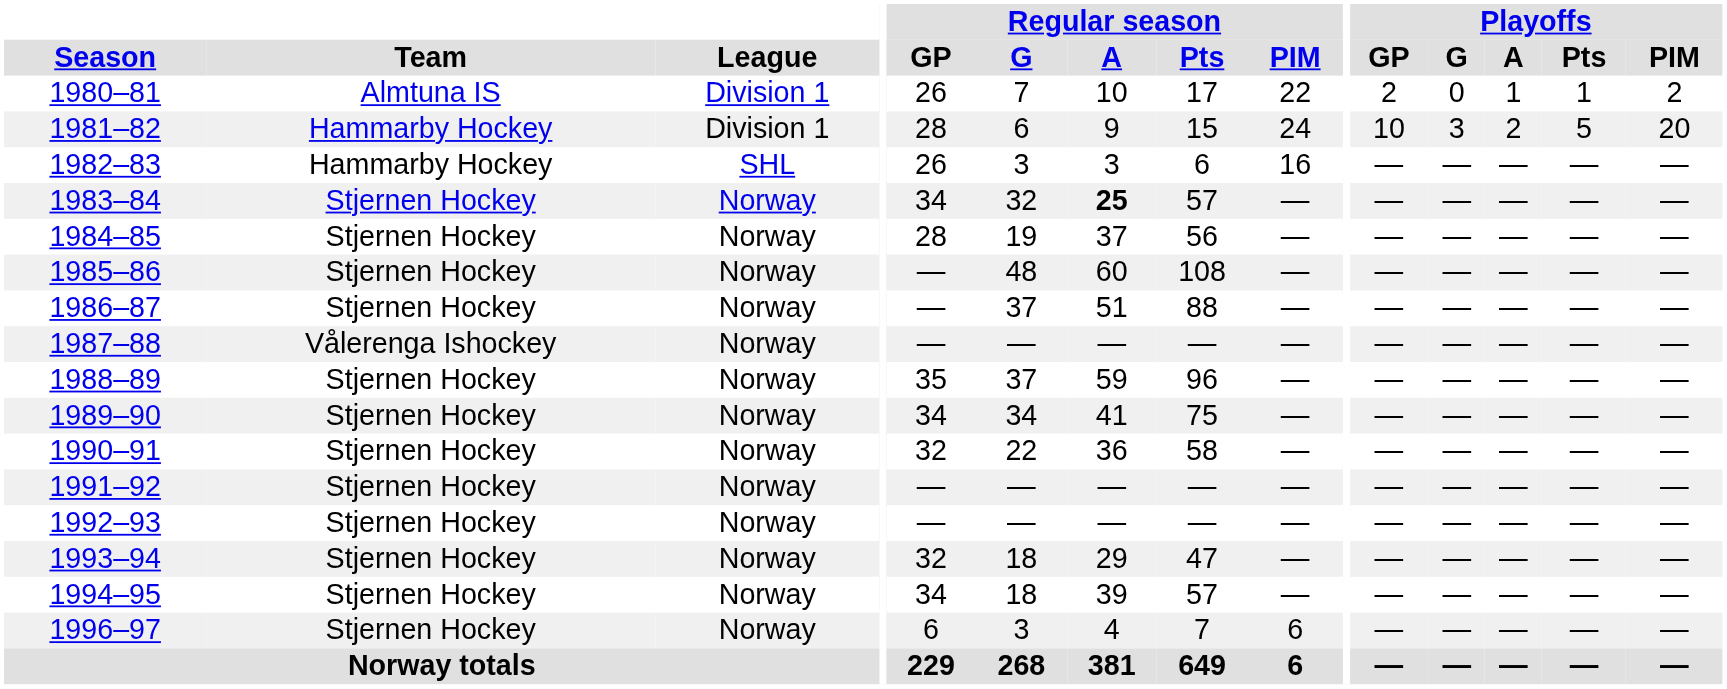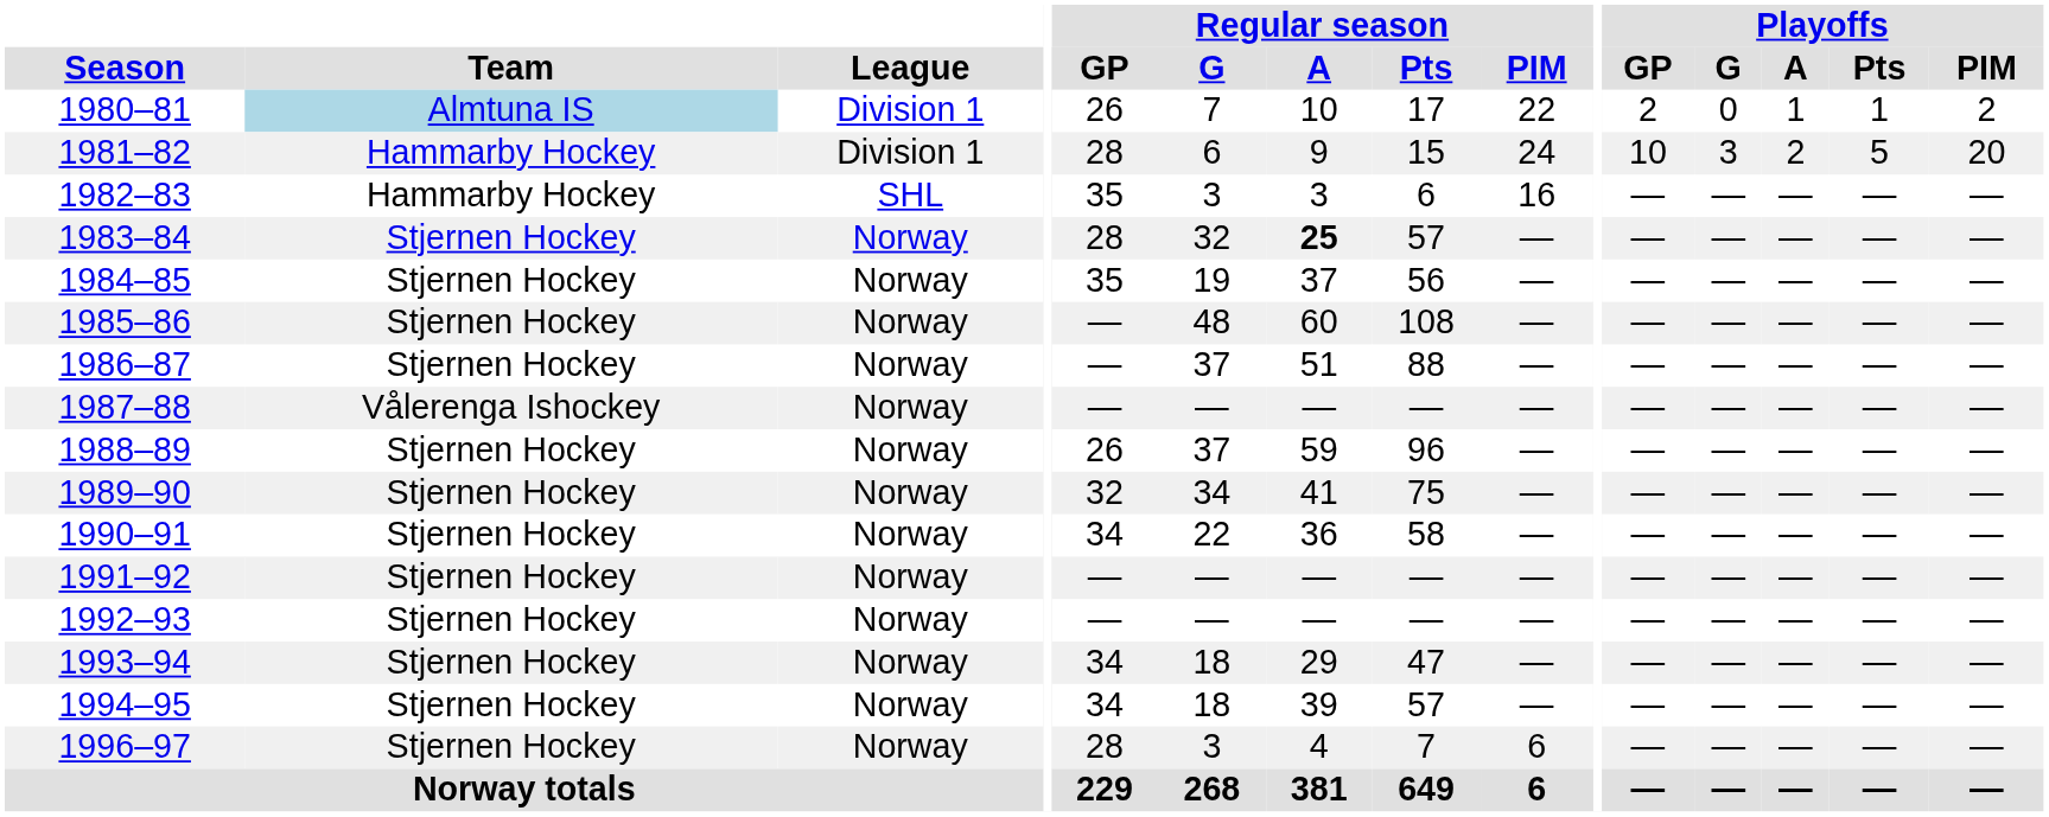 <table border="0" cellpadding="1" cellspacing="0" style="text-align:center; width:60em">
 <tr bgcolor="#e0e0e0">
 <th colspan="3" bgcolor="#ffffff"></th>
 <th rowspan="99" bgcolor="#ffffff"></th>
 <th colspan="5"><a href='#'>Regular season</a></th>
 <th rowspan="99" bgcolor="#ffffff"></th>
 <th colspan="5"><a href='#'>Playoffs</a></th>
 </tr>
 <tr bgcolor="#e0e0e0">
 <th><a href='#'>Season</a></th>
 <th>Team</th>
 <th>League</th>
 <th>GP</th>
 <th><a href='#'>G</a></th>
 <th><a href='#'>A</a></th>
 <th><a href='#'>Pts</a></th>
 <th><a href='#'>PIM</a></th>
 <th>GP</th>
 <th>G</th>
 <th>A</th>
 <th>Pts</th>
 <th>PIM</th>
 </tr>
 <tr>
 <td><a href='#'>1980–81</a></td>
-<td><a href='#'>Almtuna IS</a></td>
+<td style="background: lightblue;"><a href='#'>Almtuna IS</a></td>
 <td><a href='#'>Division 1</a></td>
 <td>26</td>
 <td>7</td>
 <td>10</td>
 <td>17</td>
 <td>22</td>
 <td>2</td>
 <td>0</td>
 <td>1</td>
 <td>1</td>
 <td>2</td>
 </tr>
 <tr bgcolor="#f0f0f0">
 <td><a href='#'>1981–82</a></td>
 <td><a href='#'>Hammarby Hockey</a></td>
 <td>Division 1</td>
 <td>28</td>
 <td>6</td>
 <td>9</td>
 <td>15</td>
 <td>24</td>
 <td>10</td>
 <td>3</td>
 <td>2</td>
 <td>5</td>
 <td>20</td>
 </tr>
 <tr>
 <td><a href='#'>1982–83</a></td>
 <td>Hammarby Hockey</td>
 <td><a href='#'>SHL</a></td>
-<td>26</td>
+<td>35</td>
 <td>3</td>
 <td>3</td>
 <td>6</td>
 <td>16</td>
 <td>—</td>
 <td>—</td>
 <td>—</td>
 <td>—</td>
 <td>—</td>
 </tr>
 <tr bgcolor="#f0f0f0">
 <td><a href='#'>1983–84</a></td>
 <td><a href='#'>Stjernen Hockey</a></td>
 <td><a href='#'>Norway</a></td>
-<td>34</td>
+<td>28</td>
 <td>32</td>
 <td><strong>25</strong></td>
 <td>57</td>
 <td>—</td>
 <td>—</td>
 <td>—</td>
 <td>—</td>
 <td>—</td>
 <td>—</td>
 </tr>
 <tr>
 <td><a href='#'>1984–85</a></td>
 <td>Stjernen Hockey</td>
 <td>Norway</td>
-<td>28</td>
+<td>35</td>
 <td>19</td>
 <td>37</td>
 <td>56</td>
 <td>—</td>
 <td>—</td>
 <td>—</td>
 <td>—</td>
 <td>—</td>
 <td>—</td>
 </tr>
 <tr bgcolor="#f0f0f0">
 <td><a href='#'>1985–86</a></td>
 <td>Stjernen Hockey</td>
 <td>Norway</td>
 <td>—</td>
 <td>48</td>
 <td>60</td>
 <td>108</td>
 <td>—</td>
 <td>—</td>
 <td>—</td>
 <td>—</td>
 <td>—</td>
 <td>—</td>
 </tr>
 <tr>
 <td><a href='#'>1986–87</a></td>
 <td>Stjernen Hockey</td>
 <td>Norway</td>
 <td>—</td>
 <td>37</td>
 <td>51</td>
 <td>88</td>
 <td>—</td>
 <td>—</td>
 <td>—</td>
 <td>—</td>
 <td>—</td>
 <td>—</td>
 </tr>
 <tr bgcolor="#f0f0f0">
 <td><a href='#'>1987–88</a></td>
 <td>Vålerenga Ishockey</td>
 <td>Norway</td>
 <td>—</td>
 <td>—</td>
 <td>—</td>
 <td>—</td>
 <td>—</td>
 <td>—</td>
 <td>—</td>
 <td>—</td>
 <td>—</td>
 <td>—</td>
 </tr>
 <tr>
 <td><a href='#'>1988–89</a></td>
 <td>Stjernen Hockey</td>
 <td>Norway</td>
-<td>35</td>
+<td>26</td>
 <td>37</td>
 <td>59</td>
 <td>96</td>
 <td>—</td>
 <td>—</td>
 <td>—</td>
 <td>—</td>
 <td>—</td>
 <td>—</td>
 </tr>
 <tr bgcolor="#f0f0f0">
 <td><a href='#'>1989–90</a></td>
 <td>Stjernen Hockey</td>
 <td>Norway</td>
-<td>34</td>
+<td>32</td>
 <td>34</td>
 <td>41</td>
 <td>75</td>
 <td>—</td>
 <td>—</td>
 <td>—</td>
 <td>—</td>
 <td>—</td>
 <td>—</td>
 </tr>
 <tr>
 <td><a href='#'>1990–91</a></td>
 <td>Stjernen Hockey</td>
 <td>Norway</td>
-<td>32</td>
+<td>34</td>
 <td>22</td>
 <td>36</td>
 <td>58</td>
 <td>—</td>
 <td>—</td>
 <td>—</td>
 <td>—</td>
 <td>—</td>
 <td>—</td>
 </tr>
 <tr bgcolor="#f0f0f0">
 <td><a href='#'>1991–92</a></td>
 <td>Stjernen Hockey</td>
 <td>Norway</td>
 <td>—</td>
 <td>—</td>
 <td>—</td>
 <td>—</td>
 <td>—</td>
 <td>—</td>
 <td>—</td>
 <td>—</td>
 <td>—</td>
 <td>—</td>
 </tr>
 <tr>
 <td><a href='#'>1992–93</a></td>
 <td>Stjernen Hockey</td>
 <td>Norway</td>
 <td>—</td>
 <td>—</td>
 <td>—</td>
 <td>—</td>
 <td>—</td>
 <td>—</td>
 <td>—</td>
 <td>—</td>
 <td>—</td>
 <td>—</td>
 </tr>
 <tr bgcolor="#f0f0f0">
 <td><a href='#'>1993–94</a></td>
 <td>Stjernen Hockey</td>
 <td>Norway</td>
-<td>32</td>
+<td>34</td>
 <td>18</td>
 <td>29</td>
 <td>47</td>
 <td>—</td>
 <td>—</td>
 <td>—</td>
 <td>—</td>
 <td>—</td>
 <td>—</td>
 </tr>
 <tr>
 <td><a href='#'>1994–95</a></td>
 <td>Stjernen Hockey</td>
 <td>Norway</td>
 <td>34</td>
 <td>18</td>
 <td>39</td>
 <td>57</td>
 <td>—</td>
 <td>—</td>
 <td>—</td>
 <td>—</td>
 <td>—</td>
 <td>—</td>
 </tr>
 <tr bgcolor="#f0f0f0">
 <td><a href='#'>1996–97</a></td>
 <td>Stjernen Hockey</td>
 <td>Norway</td>
-<td>6</td>
+<td>28</td>
 <td>3</td>
 <td>4</td>
 <td>7</td>
 <td>6</td>
 <td>—</td>
 <td>—</td>
 <td>—</td>
 <td>—</td>
 <td>—</td>
 </tr>
 <tr>
 </tr>
 <tr ALIGN="center" bgcolor="#e0e0e0">
 <th colspan="3">Norway totals</th>
 <th ALIGN="center">229</th>
 <th ALIGN="center">268</th>
 <th ALIGN="center">381</th>
 <th ALIGN="center">649</th>
 <th ALIGN="center">6</th>
 <th ALIGN="center">—</th>
 <th ALIGN="center">—</th>
 <th ALIGN="center">—</th>
 <th ALIGN="center">—</th>
 <th ALIGN="center">—</th>
 </tr>
 </table>
